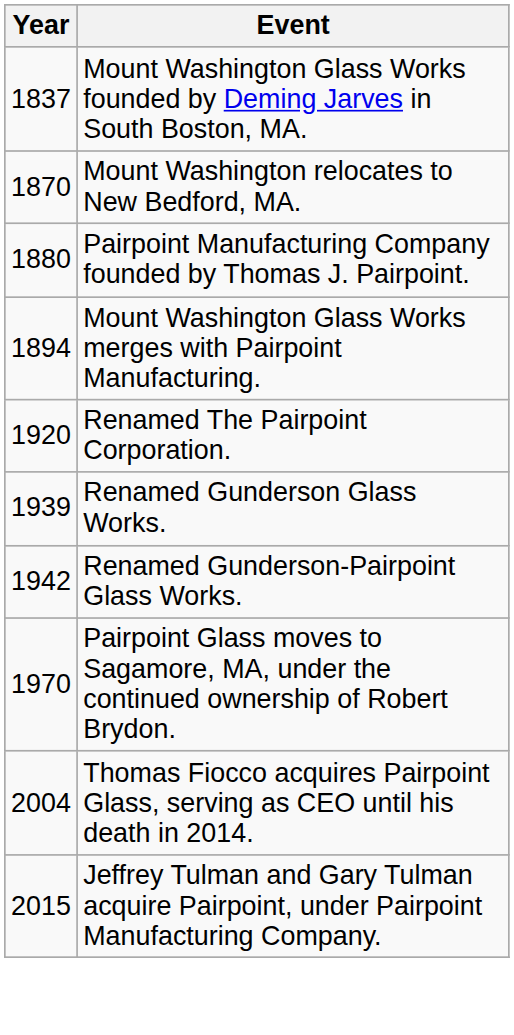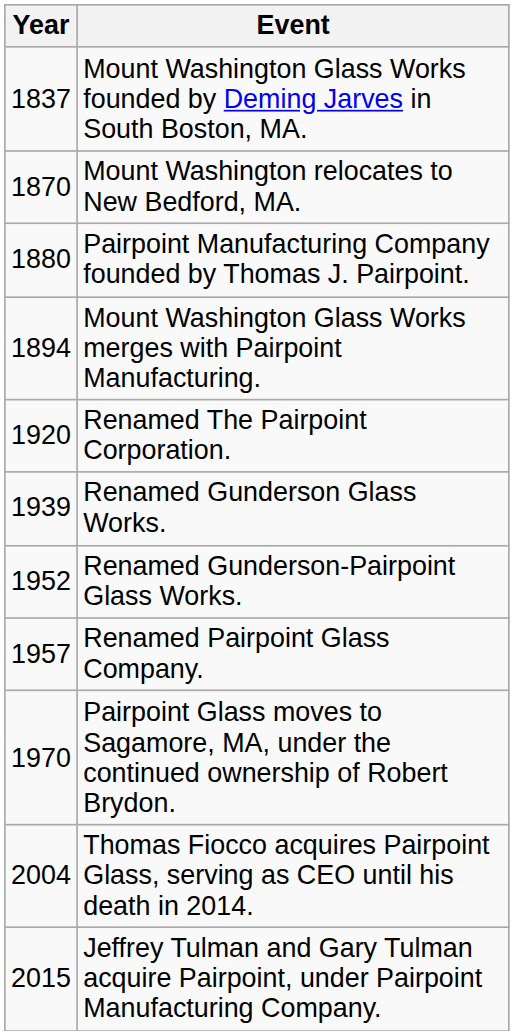 <table class="wikitable" style="text-align:left">
 <tr>
 <th style="width:25px;">Year</th>
 <th style="width:250px;">Event</th>
 </tr>
 <tr>
 <td style="text-align:center;">1837</td>
 <td>Mount Washington Glass Works founded by <a href='#'>Deming Jarves</a> in South Boston, MA.</td>
 </tr>
 <tr>
 <td style="text-align:center;">1870</td>
 <td>Mount Washington relocates to New Bedford, MA.</td>
 </tr>
 <tr>
 <td style="text-align:center;">1880</td>
 <td>Pairpoint Manufacturing Company founded by Thomas J. Pairpoint.</td>
 </tr>
 <tr>
 <td style="text-align:center;">1894</td>
 <td>Mount Washington Glass Works merges with Pairpoint Manufacturing.</td>
 </tr>
 <tr>
 <td style="text-align:center;">1920</td>
 <td>Renamed The Pairpoint Corporation.</td>
 </tr>
 <tr>
 <td style="text-align:center;">1939</td>
 <td>Renamed Gunderson Glass Works.</td>
 </tr>
 <tr>
-<td style="text-align:center;">1942</td>
+<td style="text-align:center;">1952</td>
 <td>Renamed Gunderson-Pairpoint Glass Works.</td>
+</tr>
+<tr>
+<td style="text-align:center;">1957</td>
+<td>Renamed Pairpoint Glass Company.</td>
 </tr>
 <tr>
 <td style="text-align:center;">1970</td>
 <td>Pairpoint Glass moves to Sagamore, MA, under the continued ownership of Robert Brydon.</td>
 </tr>
 <tr>
 <td style="text-align:center;">2004</td>
 <td>Thomas Fiocco acquires Pairpoint Glass, serving as CEO until his death in 2014.</td>
 </tr>
 <tr>
 <td style="text-align:center;">2015</td>
 <td>Jeffrey Tulman and Gary Tulman acquire Pairpoint, under Pairpoint Manufacturing Company.</td>
 </tr>
 <tr>
 </tr>
 </table>
